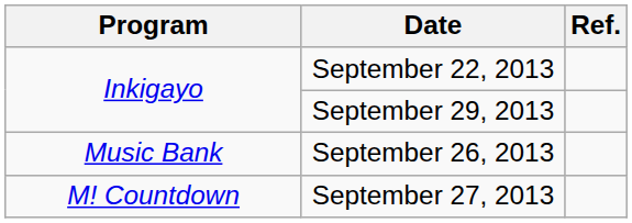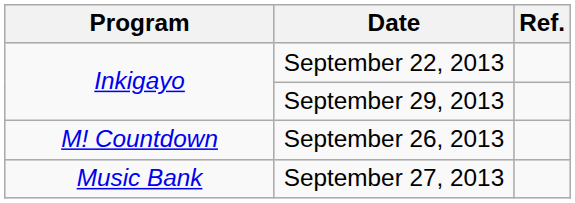 <table class="wikitable" style="text-align:center">
 <tr>
 <th width="170">Program</th>
 <th width="150">Date</th>
 <th>Ref.</th>
 </tr>
 <tr>
 <td rowspan=2><em><a href='#'>Inkigayo</a></em></td>
 <td>September 22, 2013</td>
 <td></td>
 </tr>
 <tr>
 <td>September 29, 2013</td>
 <td></td>
 </tr>
 <tr>
-<td><em><a href='#'>Music Bank</a></em></td>
+<td><em><a href='#'>M! Countdown</a></em></td>
 <td>September 26, 2013</td>
 <td></td>
 </tr>
 <tr>
-<td><em><a href='#'>M! Countdown</a></em></td>
+<td><em><a href='#'>Music Bank</a></em></td>
 <td>September 27, 2013</td>
 <td></td>
 </tr>
 </table>
